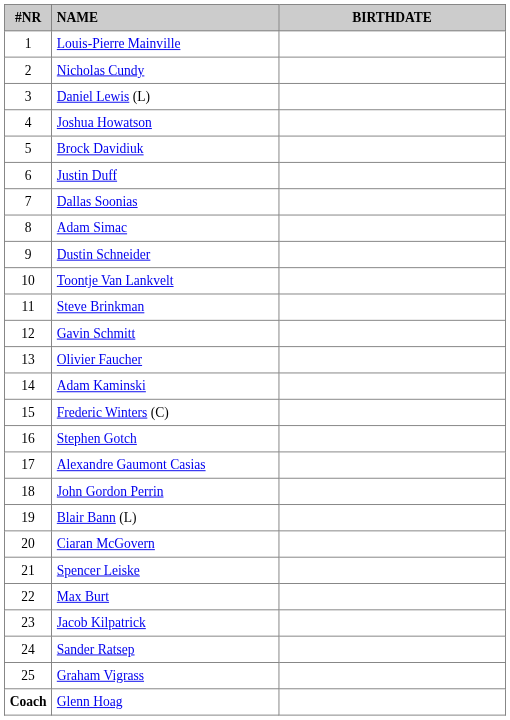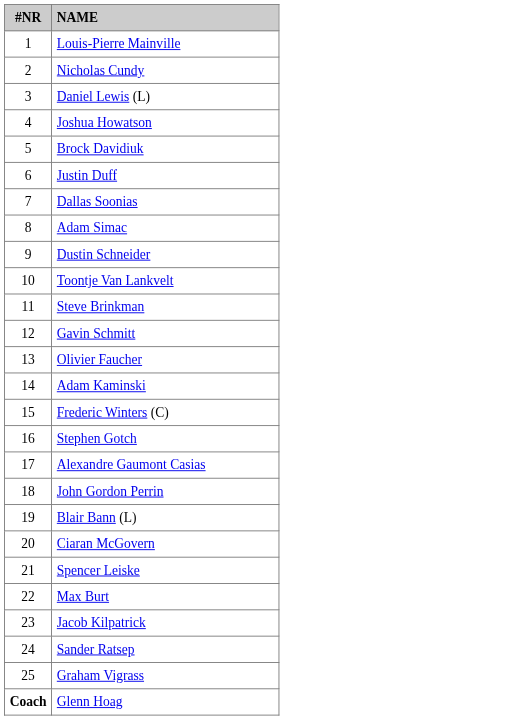 <table border="1" cellspacing="2" cellpadding="5" style="border-collapse: collapse; font-size: 90%;">
 <tr style="background:#ccc;">
 <th>#NR</th>
 <th style="text-align:left; width:16em;">NAME</th>
-<th style="text-align:center; width:16em;">BIRTHDATE</th>
 </tr>
 <tr>
 <td style="text-align:center;">1</td>
 <td><a href='#'>Louis-Pierre Mainville</a></td>
-<td align="center"></td>
 </tr>
 <tr>
 <td style="text-align:center;">2</td>
 <td><a href='#'>Nicholas Cundy</a></td>
-<td align="center"></td>
 </tr>
 <tr>
 <td style="text-align:center;">3</td>
 <td><a href='#'>Daniel Lewis</a> (L)</td>
-<td align="center"></td>
 </tr>
 <tr>
 <td style="text-align:center;">4</td>
 <td><a href='#'>Joshua Howatson</a></td>
-<td align="center"></td>
 </tr>
 <tr>
 <td style="text-align:center;">5</td>
 <td><a href='#'>Brock Davidiuk</a></td>
-<td align="center"></td>
 </tr>
 <tr>
 <td style="text-align:center;">6</td>
 <td><a href='#'>Justin Duff</a></td>
-<td align="center"></td>
 </tr>
 <tr>
 <td style="text-align:center;">7</td>
 <td><a href='#'>Dallas Soonias</a></td>
-<td align="center"></td>
 </tr>
 <tr>
 <td style="text-align:center;">8</td>
 <td><a href='#'>Adam Simac</a></td>
-<td align="center"></td>
 </tr>
 <tr>
 <td style="text-align:center;">9</td>
 <td><a href='#'>Dustin Schneider</a></td>
-<td align="center"></td>
 </tr>
 <tr>
 <td style="text-align:center;">10</td>
 <td><a href='#'>Toontje Van Lankvelt</a></td>
-<td align="center"></td>
 </tr>
 <tr>
 <td style="text-align:center;">11</td>
 <td><a href='#'>Steve Brinkman</a></td>
-<td align="center"></td>
 </tr>
 <tr>
 <td style="text-align:center;">12</td>
 <td><a href='#'>Gavin Schmitt</a></td>
-<td align="center"></td>
 </tr>
 <tr>
 <td style="text-align:center;">13</td>
 <td><a href='#'>Olivier Faucher</a></td>
-<td align="center"></td>
 </tr>
 <tr>
 <td style="text-align:center;">14</td>
 <td><a href='#'>Adam Kaminski</a></td>
-<td align="center"></td>
 </tr>
 <tr>
 <td style="text-align:center;">15</td>
 <td><a href='#'>Frederic Winters</a> (C)</td>
-<td align="center"></td>
 </tr>
 <tr>
 <td style="text-align:center;">16</td>
 <td><a href='#'>Stephen Gotch</a></td>
-<td align="center"></td>
 </tr>
 <tr>
 <td style="text-align:center;">17</td>
 <td><a href='#'>Alexandre Gaumont Casias</a></td>
-<td align="center"></td>
 </tr>
 <tr>
 <td style="text-align:center;">18</td>
 <td><a href='#'>John Gordon Perrin</a></td>
-<td align="center"></td>
 </tr>
 <tr>
 <td style="text-align:center;">19</td>
 <td><a href='#'>Blair Bann</a> (L)</td>
-<td align="center"></td>
 </tr>
 <tr>
 <td style="text-align:center;">20</td>
 <td><a href='#'>Ciaran McGovern</a></td>
-<td align="center"></td>
 </tr>
 <tr>
 <td style="text-align:center;">21</td>
 <td><a href='#'>Spencer Leiske</a></td>
-<td align="center"></td>
 </tr>
 <tr>
 <td style="text-align:center;">22</td>
 <td><a href='#'>Max Burt</a></td>
-<td align="center"></td>
 </tr>
 <tr>
 <td style="text-align:center;">23</td>
 <td><a href='#'>Jacob Kilpatrick</a></td>
-<td align="center"></td>
 </tr>
 <tr>
 <td style="text-align:center;">24</td>
 <td><a href='#'>Sander Ratsep</a></td>
-<td align="center"></td>
 </tr>
 <tr>
 <td style="text-align:center;">25</td>
 <td><a href='#'>Graham Vigrass</a></td>
-<td align="center"></td>
 </tr>
 <tr>
 <td style="text-align:center;"><strong>Coach</strong></td>
 <td><a href='#'>Glenn Hoag</a></td>
-<td align="center"></td>
 </tr>
 </table>
